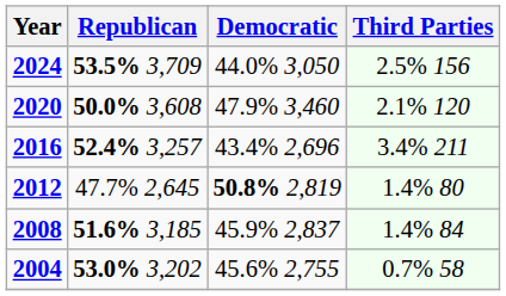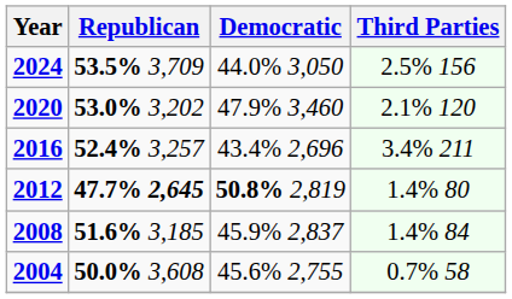 <table class="wikitable" style="float:right; font-size:95%;">
 <tr>
 <th>Year</th>
 <th><a href='#'>Republican</a></th>
 <th><a href='#'>Democratic</a></th>
 <th><a href='#'>Third Parties</a></th>
 </tr>
 <tr>
 <td style="text-align:center;" ><strong><a href='#'>2024</a></strong></td>
 <td style="text-align:center;" ><strong>53.5%</strong> <em>3,709</em></td>
 <td style="text-align:center;" >44.0%  <em>3,050</em></td>
 <td style="text-align:center; background:honeyDew;">2.5% <em>156</em></td>
 </tr>
 <tr>
 <td style="text-align:center;" ><strong><a href='#'>2020</a></strong></td>
-<td style="text-align:center;" ><strong>50.0%</strong> <em>3,608</em></td>
+<td style="text-align:center;" ><strong>53.0%</strong> <em>3,202</em></td>
 <td style="text-align:center;" >47.9%  <em>3,460</em></td>
 <td style="text-align:center; background:honeyDew;">2.1% <em>120</em></td>
 </tr>
 <tr>
 <td style="text-align:center;" ><strong><a href='#'>2016</a></strong></td>
 <td style="text-align:center;" ><strong>52.4%</strong> <em>3,257</em></td>
 <td style="text-align:center;" >43.4% <em>2,696</em></td>
 <td style="text-align:center; background:honeyDew;">3.4% <em>211</em></td>
 </tr>
 <tr>
 <td style="text-align:center;" ><strong><a href='#'>2012</a></strong></td>
-<td style="text-align:center;" >47.7% <em>2,645</em></td>
+<td style="text-align:center;" ><strong>47.7% <em>2,645</em></strong></td>
 <td style="text-align:center;" ><strong>50.8%</strong>  <em>2,819</em></td>
 <td style="text-align:center; background:honeyDew;">1.4% <em>80</em></td>
 </tr>
 <tr>
 <td style="text-align:center;" ><strong><a href='#'>2008</a></strong></td>
 <td style="text-align:center;" ><strong>51.6%</strong> <em>3,185</em></td>
 <td style="text-align:center;" >45.9%  <em>2,837</em></td>
 <td style="text-align:center; background:honeyDew;">1.4% <em>84</em></td>
 </tr>
 <tr>
 <td style="text-align:center;" ><strong><a href='#'>2004</a></strong></td>
-<td style="text-align:center;" ><strong>53.0%</strong> <em>3,202</em></td>
+<td style="text-align:center;" ><strong>50.0%</strong> <em>3,608</em></td>
 <td style="text-align:center;" >45.6%   <em>2,755</em></td>
 <td style="text-align:center; background:honeyDew;">0.7% <em>58</em></td>
 </tr>
 <tr>
 </tr>
 </table>
